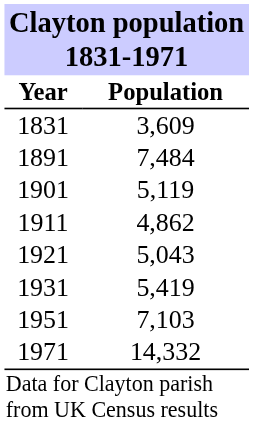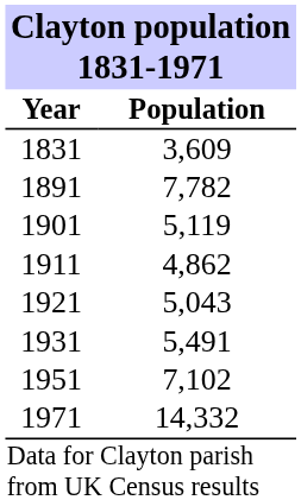 <table class="toccolours" align="right" cellpadding="1" cellspacing="0" style="margin:0 0 1em 1em; clear:right; text-align:center">
 <tr>
 <th colspan=4 bgcolor="#ccccff" style="background-color:#ccccff; padding-right:3px; padding-left:3px; font-size:110%; text-align:center">Clayton population <br>1831-1971</th>
 </tr>
 <tr style="font-size:95%">
 <th style="text-align:center; border-bottom:1px solid black">Year</th>
 <th style="text-align:center; border-bottom:1px solid black">Population</th>
 </tr>
 <tr>
 <td>1831</td>
 <td>3,609</td>
 </tr>
 <tr>
 <td>1891</td>
-<td>7,484</td>
+<td>7,782</td>
 </tr>
 <tr>
 <td>1901</td>
 <td>5,119</td>
 </tr>
 <tr>
 <td>1911</td>
 <td>4,862</td>
 </tr>
 <tr>
 <td>1921</td>
 <td>5,043</td>
 </tr>
 <tr>
 <td>1931</td>
-<td>5,419</td>
+<td>5,491</td>
 </tr>
 <tr>
 <td>1951</td>
-<td>7,103</td>
+<td>7,102</td>
 </tr>
 <tr>
 <td>1971</td>
 <td>14,332</td>
 </tr>
 <tr>
 </tr>
 <tr>
 <td colspan=4 style="border-top:1px solid black; font-size:85%; text-align:left">Data for Clayton parish <br>from UK Census results</td>
 </tr>
 </table>
